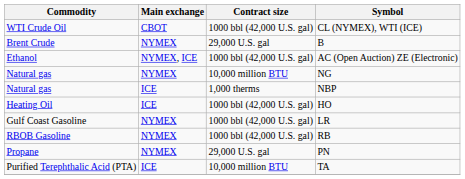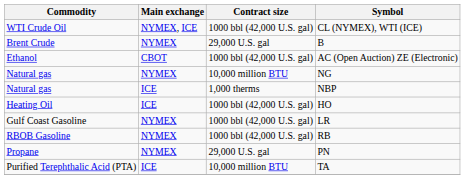 <table class="wikitable sortable">
 <tr>
 <th>Commodity</th>
 <th>Main exchange</th>
 <th>Contract size</th>
 <th>Symbol</th>
 </tr>
 <tr>
 <td><a href='#'>WTI Crude Oil</a></td>
-<td><a href='#'>CBOT</a></td>
+<td><a href='#'>NYMEX</a>, <a href='#'>ICE</a></td>
 <td>1000 bbl (42,000 U.S. gal)</td>
 <td>CL (NYMEX), WTI (ICE)</td>
 </tr>
 <tr>
 <td><a href='#'>Brent Crude</a></td>
 <td><a href='#'>NYMEX</a></td>
 <td>29,000 U.S. gal</td>
 <td>B</td>
 </tr>
 <tr>
 <td><a href='#'>Ethanol</a></td>
-<td><a href='#'>NYMEX</a>, <a href='#'>ICE</a></td>
+<td><a href='#'>CBOT</a></td>
 <td>1000 bbl (42,000 U.S. gal)</td>
 <td>AC (Open Auction) ZE (Electronic)</td>
 </tr>
 <tr>
 <td><a href='#'>Natural gas</a></td>
 <td><a href='#'>NYMEX</a></td>
 <td>10,000 million <a href='#'>BTU</a></td>
 <td>NG</td>
 </tr>
 <tr>
 <td><a href='#'>Natural gas</a></td>
 <td><a href='#'>ICE</a></td>
 <td>1,000 therms</td>
 <td>NBP</td>
 </tr>
 <tr>
 <td><a href='#'>Heating Oil</a></td>
 <td><a href='#'>ICE</a></td>
 <td>1000 bbl (42,000 U.S. gal)</td>
 <td>HO</td>
 </tr>
 <tr>
 <td>Gulf Coast Gasoline</td>
 <td><a href='#'>NYMEX</a></td>
 <td>1000 bbl (42,000 U.S. gal)</td>
 <td>LR</td>
 </tr>
 <tr>
 <td><a href='#'>RBOB Gasoline</a></td>
 <td><a href='#'>NYMEX</a></td>
 <td>1000 bbl (42,000 U.S. gal)</td>
 <td>RB</td>
 </tr>
 <tr>
 <td><a href='#'>Propane</a></td>
 <td><a href='#'>NYMEX</a></td>
 <td>29,000 U.S. gal</td>
 <td>PN</td>
 </tr>
 <tr>
 <td>Purified <a href='#'>Terephthalic Acid</a> (PTA)</td>
 <td><a href='#'>ICE</a></td>
 <td>10,000 million <a href='#'>BTU</a></td>
 <td>TA</td>
 </tr>
 <tr>
 </tr>
 </table>
